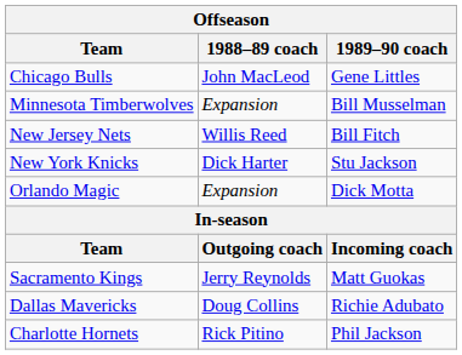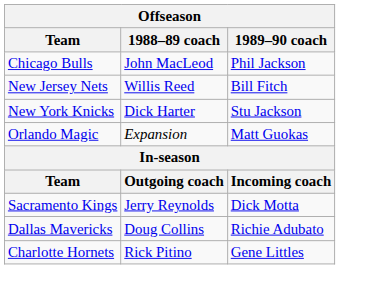 <table class="wikitable">
 <tr>
 <th colspan="3">Offseason</th>
 </tr>
 <tr>
 <th>Team</th>
 <th>1988–89 coach</th>
 <th>1989–90 coach</th>
 </tr>
 <tr>
 <td><a href='#'>Chicago Bulls</a></td>
 <td><a href='#'>John MacLeod</a></td>
-<td><a href='#'>Gene Littles</a></td>
-</tr>
-<tr>
-<td><a href='#'>Minnesota Timberwolves</a></td>
-<td><em>Expansion</em></td>
-<td><a href='#'>Bill Musselman</a></td>
+<td><a href='#'>Phil Jackson</a></td>
 </tr>
 <tr>
 <td><a href='#'>New Jersey Nets</a></td>
 <td><a href='#'>Willis Reed</a></td>
 <td><a href='#'>Bill Fitch</a></td>
 </tr>
 <tr>
 <td><a href='#'>New York Knicks</a></td>
 <td><a href='#'>Dick Harter</a></td>
 <td><a href='#'>Stu Jackson</a></td>
 </tr>
 <tr>
 <td><a href='#'>Orlando Magic</a></td>
 <td><em>Expansion</em></td>
-<td><a href='#'>Dick Motta</a></td>
+<td><a href='#'>Matt Guokas</a></td>
 </tr>
 <tr>
 <th colspan="3">In-season</th>
 </tr>
 <tr>
 <th>Team</th>
 <th>Outgoing coach</th>
 <th>Incoming coach</th>
 </tr>
 <tr>
 <td><a href='#'>Sacramento Kings</a></td>
 <td><a href='#'>Jerry Reynolds</a></td>
-<td><a href='#'>Matt Guokas</a></td>
+<td><a href='#'>Dick Motta</a></td>
 </tr>
 <tr>
 <td><a href='#'>Dallas Mavericks</a></td>
 <td><a href='#'>Doug Collins</a></td>
 <td><a href='#'>Richie Adubato</a></td>
 </tr>
 <tr>
 <td><a href='#'>Charlotte Hornets</a></td>
 <td><a href='#'>Rick Pitino</a></td>
-<td><a href='#'>Phil Jackson</a></td>
+<td><a href='#'>Gene Littles</a></td>
 </tr>
 </table>
